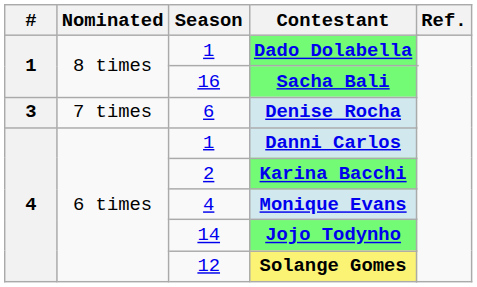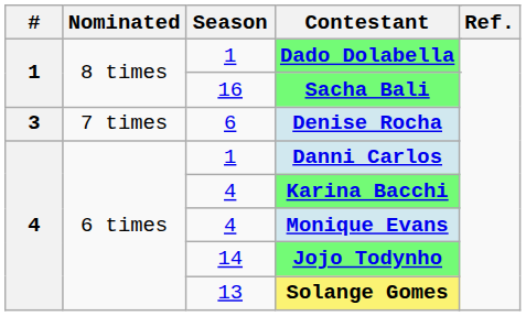 <table class="wikitable"; font-size: 90%;">
 <tr>
 <th width="30">#</th>
 <th width="50">Nominated</th>
 <th width="50">Season</th>
 <th colspan="2" width="100">Contestant</th>
 <th width="30">Ref.</th>
 </tr>
 <tr>
 <th rowspan="2">1</th>
 <td align="center" rowspan="2">8 times</td>
 <td align="center"><a href='#'>1</a></td>
 <td align="center" colspan="2" bgcolor="#73fb76"><strong><a href='#'>Dado Dolabella</a></strong><br><small></small></td>
 <td rowspan="11" align="center"></td>
 </tr>
 <tr>
 <td align="center"><a href='#'>16</a></td>
 <td align="center" colspan="2" bgcolor="#73fb76"><strong><a href='#'>Sacha Bali</a></strong><br><small></small></td>
 </tr>
 <tr>
 <th>3</th>
 <td align="center">7 times</td>
 <td align="center"><a href='#'>6</a></td>
 <td align="center" colspan="2" bgcolor="#d1e8ef"><strong><a href='#'>Denise Rocha</a></strong><br><small></small></td>
 </tr>
 <tr>
 <th rowspan="5">4</th>
 <td align="center" rowspan="5">6 times</td>
 <td align="center"><a href='#'>1</a></td>
 <td align="center" colspan="2" bgcolor="#d1e8ef"><strong><a href='#'>Danni Carlos</a></strong><br><small></small></td>
 </tr>
 <tr>
-<td align="center"><a href='#'>2</a></td>
+<td align="center"><a href='#'>4</a></td>
 <td align="center" colspan="2" bgcolor="#73fb76"><strong><a href='#'>Karina Bacchi</a></strong><br><small></small></td>
 </tr>
 <tr>
 <td align="center"><a href='#'>4</a></td>
 <td align="center" colspan="2" bgcolor="#d1e8ef"><strong><a href='#'>Monique Evans</a></strong><br><small></small></td>
 </tr>
 <tr>
 <td align="center"><a href='#'>14</a></td>
 <td align="center" colspan="2" bgcolor="#73fb76"><strong><a href='#'>Jojo Todynho</a></strong><br><small></small></td>
 </tr>
 <tr>
-<td align="center"><a href='#'>12</a></td>
+<td align="center"><a href='#'>13</a></td>
 <td align="center" colspan="2" bgcolor="#fbf373"><strong>Solange Gomes</strong><br><small></small></td>
 </tr>
 </table>
